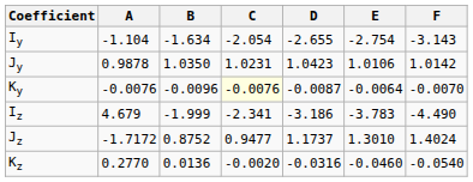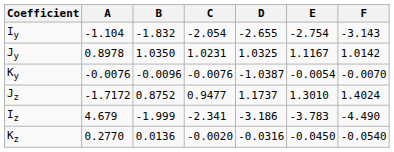 <table class="wikitable">
 <tr>
 <th>Coefficient</th>
 <th>A</th>
 <th>B</th>
 <th>C</th>
 <th>D</th>
 <th>E</th>
 <th>F</th>
 </tr>
 <tr>
 <td>I<sub>y</sub></td>
 <td>-1.104</td>
-<td>-1.634</td>
+<td>-1.832</td>
 <td>-2.054</td>
 <td>-2.655</td>
 <td>-2.754</td>
 <td>-3.143</td>
 </tr>
 <tr>
 <td>J<sub>y</sub></td>
-<td>0.9878</td>
+<td>0.8978</td>
 <td>1.0350</td>
 <td>1.0231</td>
-<td>1.0423</td>
-<td>1.0106</td>
+<td>1.0325</td>
+<td>1.1167</td>
 <td>1.0142</td>
 </tr>
 <tr>
 <td>K<sub>y</sub></td>
 <td>-0.0076</td>
 <td>-0.0096</td>
-<td style="background: lightyellow;">-0.0076</td>
-<td>-0.0087</td>
-<td>-0.0064</td>
+<td>-0.0076</td>
+<td>-1.0387</td>
+<td>-0.0054</td>
 <td>-0.0070</td>
+</tr>
+<tr>
+<td>J<sub>z</sub></td>
+<td>-1.7172</td>
+<td>0.8752</td>
+<td>0.9477</td>
+<td>1.1737</td>
+<td>1.3010</td>
+<td>1.4024</td>
 </tr>
 <tr>
 <td>I<sub>z</sub></td>
 <td>4.679</td>
 <td>-1.999</td>
 <td>-2.341</td>
 <td>-3.186</td>
 <td>-3.783</td>
 <td>-4.490</td>
 </tr>
 <tr>
-<td>J<sub>z</sub></td>
-<td>-1.7172</td>
-<td>0.8752</td>
-<td>0.9477</td>
-<td>1.1737</td>
-<td>1.3010</td>
-<td>1.4024</td>
-</tr>
-<tr>
 <td>K<sub>z</sub></td>
 <td>0.2770</td>
 <td>0.0136</td>
 <td>-0.0020</td>
 <td>-0.0316</td>
-<td>-0.0460</td>
+<td>-0.0450</td>
 <td>-0.0540</td>
 </tr>
 </table>
